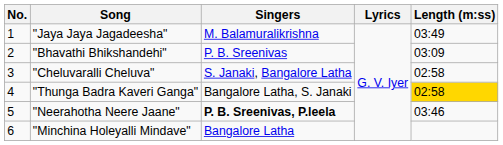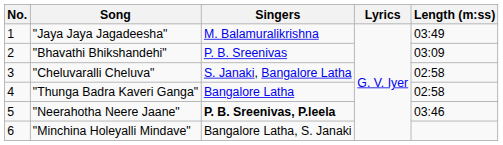 <table class="wikitable" style="font-size:95%;">
 <tr>
 <th>No.</th>
 <th>Song</th>
 <th>Singers</th>
 <th>Lyrics</th>
 <th>Length (m:ss)</th>
 </tr>
 <tr>
 <td>1</td>
 <td>"Jaya Jaya Jagadeesha"</td>
 <td><a href='#'>M. Balamuralikrishna</a></td>
 <td rowspan=6><a href='#'>G. V. Iyer</a></td>
 <td>03:49</td>
 </tr>
 <tr>
 <td>2</td>
 <td>"Bhavathi Bhikshandehi"</td>
 <td><a href='#'>P. B. Sreenivas</a></td>
 <td>03:09</td>
 </tr>
 <tr>
 <td>3</td>
 <td>"Cheluvaralli Cheluva"</td>
 <td><a href='#'>S. Janaki</a>, <a href='#'>Bangalore Latha</a></td>
 <td>02:58</td>
 </tr>
 <tr>
 <td>4</td>
 <td>"Thunga Badra Kaveri Ganga"</td>
-<td>Bangalore Latha, S. Janaki</td>
-<td style="background: gold;">02:58</td>
+<td><a href='#'>Bangalore Latha</a></td>
+<td>02:58</td>
 </tr>
 <tr>
 <td>5</td>
 <td>"Neerahotha Neere Jaane"</td>
 <td><strong>P. B. Sreenivas, P.leela</strong></td>
 <td>03:46</td>
 </tr>
 <tr>
 <td>6</td>
 <td>"Minchina Holeyalli Mindave"</td>
-<td><a href='#'>Bangalore Latha</a></td>
+<td>Bangalore Latha, S. Janaki</td>
 <td></td>
 </tr>
 </table>
